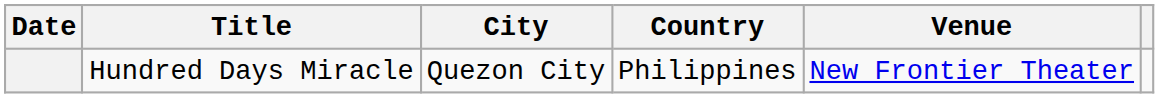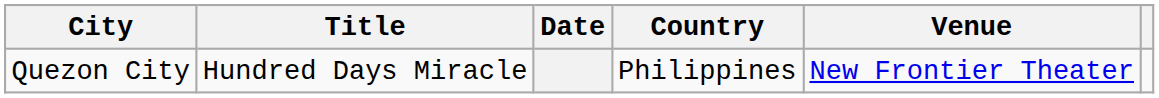 <table class="wikitable sortable plainrowheaders">
 <tr>
+<th>City</th>
+<th>Title</th>
 <th>Date</th>
-<th>Title</th>
-<th>City</th>
 <th>Country</th>
 <th>Venue</th>
 <th scope="col" class="unsortable"></th>
 </tr>
 <tr>
+<td>Quezon City</td>
+<td>Hundred Days Miracle</td>
 <th scope="row"></th>
-<td>Hundred Days Miracle</td>
-<td>Quezon City</td>
 <td>Philippines</td>
 <td><a href='#'>New Frontier Theater</a></td>
 <td style="text-align:center"></td>
 </tr>
 </table>
